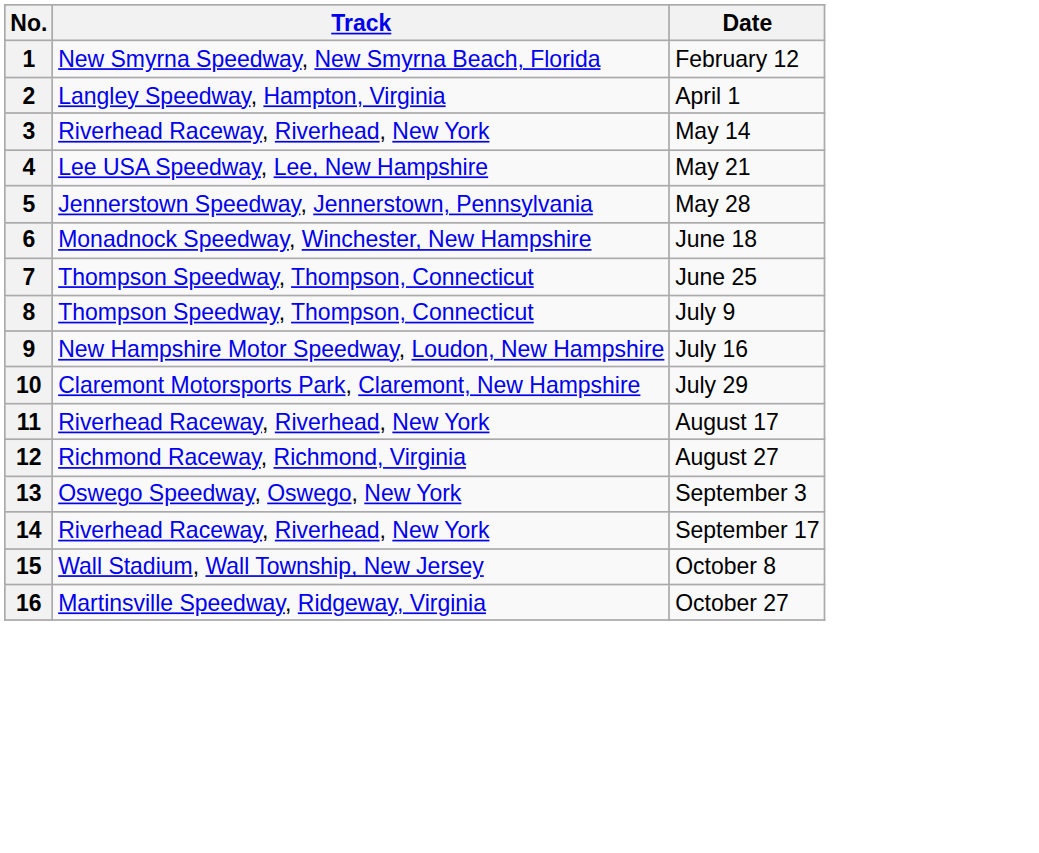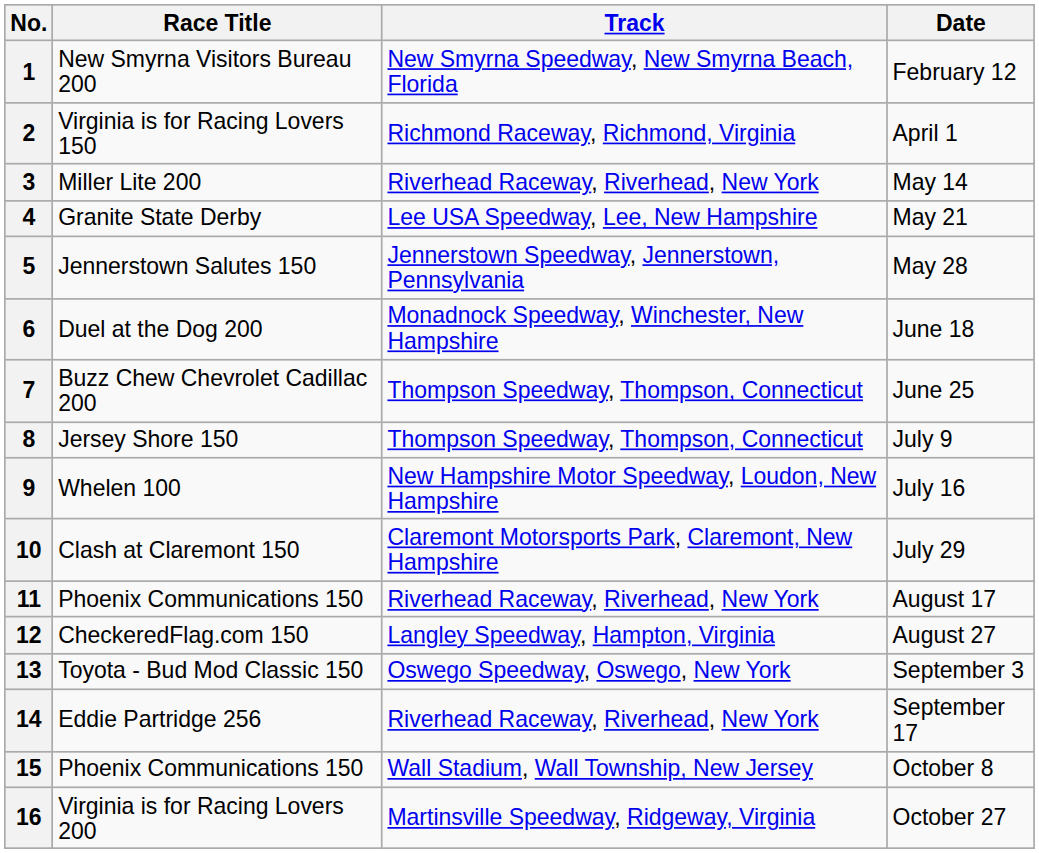 <table class="wikitable" style="font-size:85%;">
 <tr>
 <th>No.</th>
+<th>Race Title</th>
 <th><a href='#'>Track</a></th>
 <th>Date</th>
 </tr>
 <tr>
 <th>1</th>
+<td>New Smyrna Visitors Bureau 200</td>
 <td><a href='#'>New Smyrna Speedway</a>, <a href='#'>New Smyrna Beach, Florida</a></td>
 <td>February 12</td>
 </tr>
 <tr>
 <th>2</th>
-<td><a href='#'>Langley Speedway</a>, <a href='#'>Hampton, Virginia</a></td>
+<td>Virginia is for Racing Lovers 150</td>
+<td><a href='#'>Richmond Raceway</a>, <a href='#'>Richmond, Virginia</a></td>
 <td>April 1</td>
 </tr>
 <tr>
 <th>3</th>
+<td>Miller Lite 200</td>
 <td><a href='#'>Riverhead Raceway</a>, <a href='#'>Riverhead</a>, <a href='#'>New York</a></td>
 <td>May 14</td>
 </tr>
 <tr>
 <th>4</th>
+<td>Granite State Derby</td>
 <td><a href='#'>Lee USA Speedway</a>, <a href='#'>Lee, New Hampshire</a></td>
 <td>May 21</td>
 </tr>
 <tr>
 <th>5</th>
+<td>Jennerstown Salutes 150</td>
 <td><a href='#'>Jennerstown Speedway</a>, <a href='#'>Jennerstown, Pennsylvania</a></td>
 <td>May 28</td>
 </tr>
 <tr>
 <th>6</th>
+<td>Duel at the Dog 200</td>
 <td><a href='#'>Monadnock Speedway</a>, <a href='#'>Winchester, New Hampshire</a></td>
 <td>June 18</td>
 </tr>
 <tr>
 <th>7</th>
+<td>Buzz Chew Chevrolet Cadillac 200</td>
 <td><a href='#'>Thompson Speedway</a>, <a href='#'>Thompson, Connecticut</a></td>
 <td>June 25</td>
 </tr>
 <tr>
 <th>8</th>
+<td>Jersey Shore 150</td>
 <td><a href='#'>Thompson Speedway</a>, <a href='#'>Thompson, Connecticut</a></td>
 <td>July 9</td>
 </tr>
 <tr>
 <th>9</th>
+<td>Whelen 100</td>
 <td><a href='#'>New Hampshire Motor Speedway</a>, <a href='#'>Loudon, New Hampshire</a></td>
 <td>July 16</td>
 </tr>
 <tr>
 <th>10</th>
+<td>Clash at Claremont 150</td>
 <td><a href='#'>Claremont Motorsports Park</a>, <a href='#'>Claremont, New Hampshire</a></td>
 <td>July 29</td>
 </tr>
 <tr>
 <th>11</th>
+<td>Phoenix Communications 150</td>
 <td><a href='#'>Riverhead Raceway</a>, <a href='#'>Riverhead</a>, <a href='#'>New York</a></td>
 <td>August 17</td>
 </tr>
 <tr>
 <th>12</th>
-<td><a href='#'>Richmond Raceway</a>, <a href='#'>Richmond, Virginia</a></td>
+<td>CheckeredFlag.com 150</td>
+<td><a href='#'>Langley Speedway</a>, <a href='#'>Hampton, Virginia</a></td>
 <td>August 27</td>
 </tr>
 <tr>
 <th>13</th>
+<td>Toyota - Bud Mod Classic 150</td>
 <td><a href='#'>Oswego Speedway</a>, <a href='#'>Oswego</a>, <a href='#'>New York</a></td>
 <td>September 3</td>
 </tr>
 <tr>
 <th>14</th>
+<td>Eddie Partridge 256</td>
 <td><a href='#'>Riverhead Raceway</a>, <a href='#'>Riverhead</a>, <a href='#'>New York</a></td>
 <td>September 17</td>
 </tr>
 <tr>
 <th>15</th>
+<td>Phoenix Communications 150</td>
 <td><a href='#'>Wall Stadium</a>, <a href='#'>Wall Township, New Jersey</a></td>
 <td>October 8</td>
 </tr>
 <tr>
 <th>16</th>
+<td>Virginia is for Racing Lovers 200</td>
 <td><a href='#'>Martinsville Speedway</a>, <a href='#'>Ridgeway, Virginia</a></td>
 <td>October 27</td>
 </tr>
 </table>
